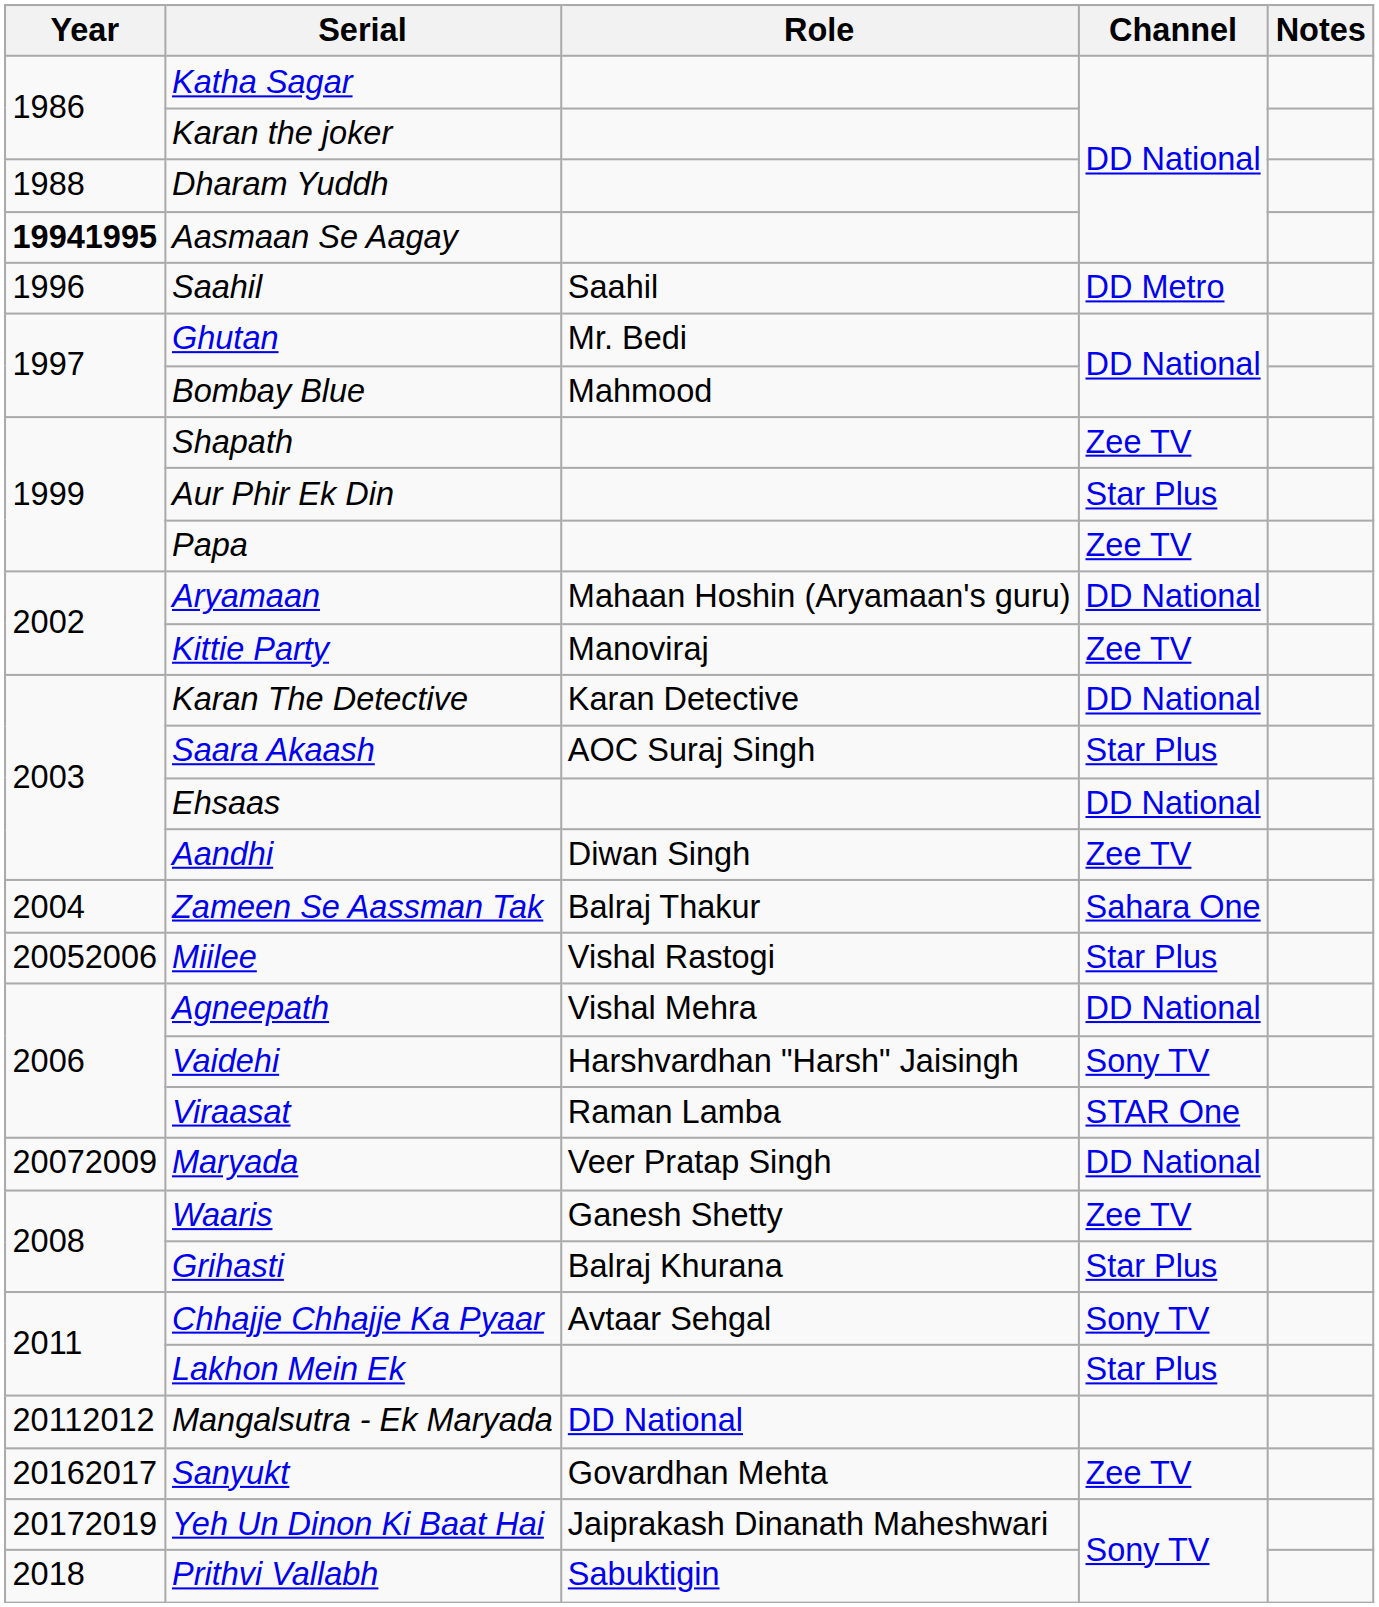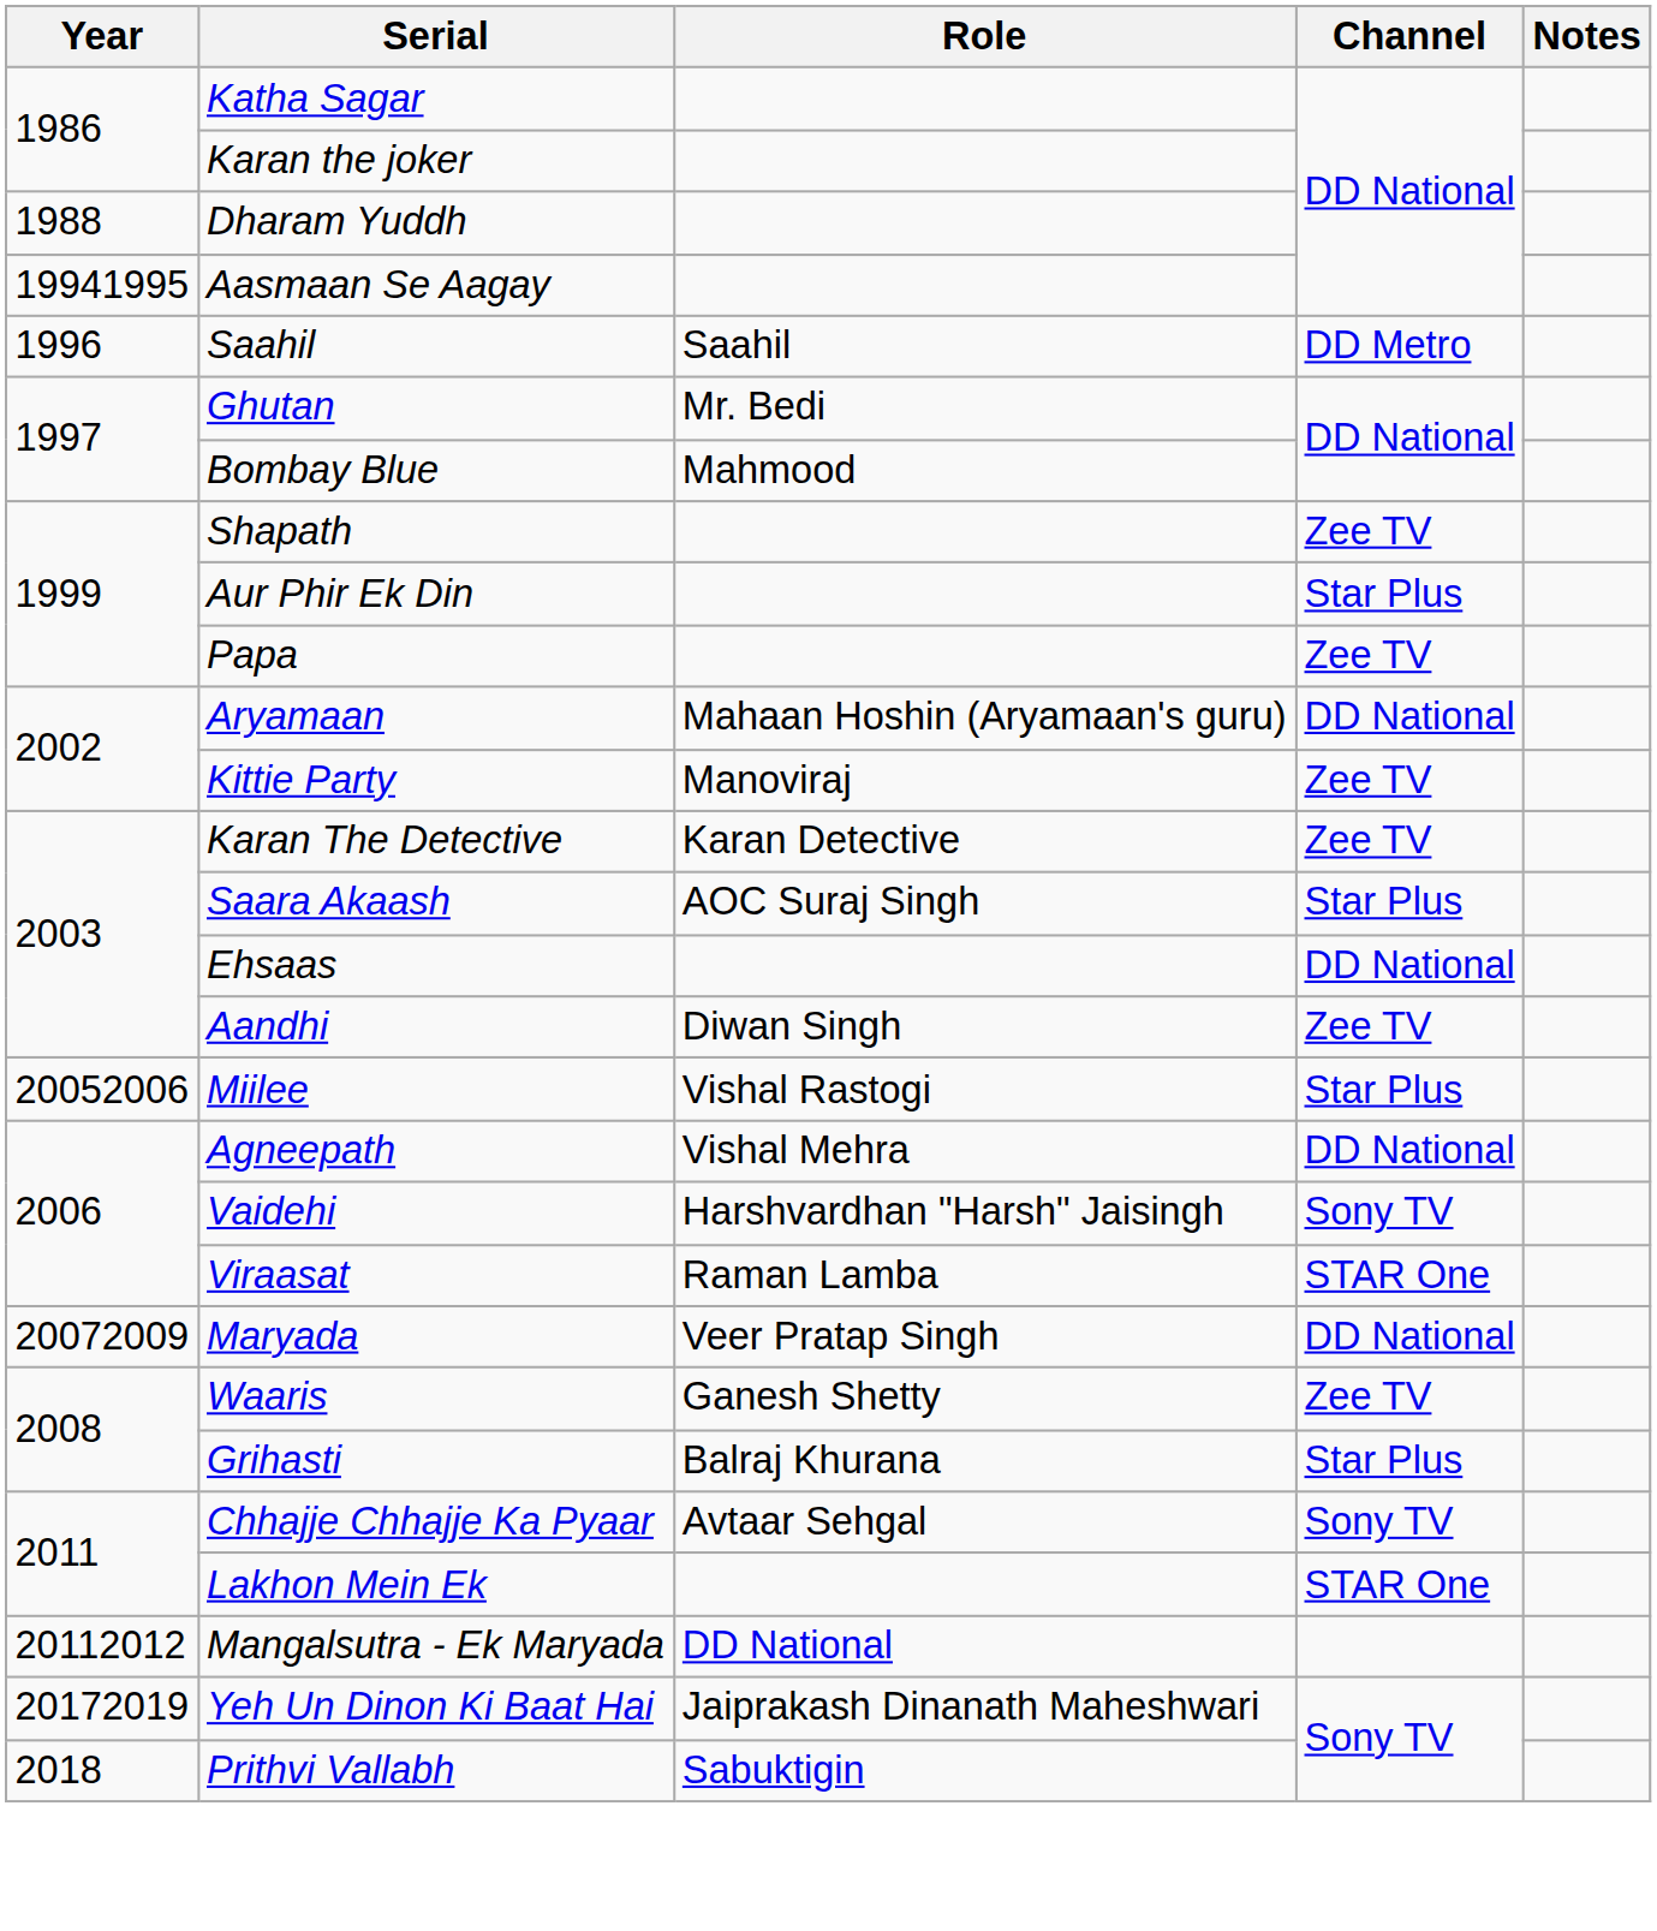 <table class="wikitable sortable mw-collapsible">
 <tr>
 <th scope="col">Year</th>
 <th scope="col">Serial</th>
 <th scope="col">Role</th>
 <th scope="col">Channel</th>
 <th scope="col" class="unsortable">Notes</th>
 </tr>
 <tr>
 <td rowspan="2">1986</td>
 <td><em><a href='#'>Katha Sagar</a></em></td>
 <td></td>
 <td rowspan="4"><a href='#'>DD National</a></td>
 <td></td>
 </tr>
 <tr>
 <td><em>Karan the joker</em></td>
 <td></td>
 <td></td>
 </tr>
 <tr>
 <td>1988</td>
 <td><em>Dharam Yuddh</em></td>
 <td></td>
 <td></td>
 </tr>
 <tr>
-<td><strong>19941995</strong></td>
+<td>19941995</td>
 <td><em>Aasmaan Se Aagay</em></td>
 <td></td>
 <td></td>
 </tr>
 <tr>
 <td>1996</td>
 <td><em>Saahil</em></td>
 <td>Saahil</td>
 <td><a href='#'>DD Metro</a></td>
 <td></td>
 </tr>
 <tr>
 <td rowspan="2">1997</td>
 <td><em><a href='#'>Ghutan</a></em></td>
 <td>Mr. Bedi</td>
 <td rowspan="2"><a href='#'>DD National</a></td>
 <td></td>
 </tr>
 <tr>
 <td><em>Bombay Blue</em></td>
 <td>Mahmood</td>
 <td></td>
 </tr>
 <tr>
 <td rowspan="3">1999</td>
 <td><em>Shapath</em></td>
 <td></td>
 <td><a href='#'>Zee TV</a></td>
 <td></td>
 </tr>
 <tr>
 <td><em>Aur Phir Ek Din</em></td>
 <td></td>
 <td><a href='#'>Star Plus</a></td>
 <td></td>
 </tr>
 <tr>
 <td><em>Papa</em></td>
 <td></td>
 <td><a href='#'>Zee TV</a></td>
 <td></td>
 </tr>
 <tr>
 <td rowspan="2">2002</td>
 <td><em><a href='#'>Aryamaan</a></em></td>
 <td>Mahaan Hoshin (Aryamaan's guru)</td>
 <td><a href='#'>DD National</a></td>
 <td></td>
 </tr>
 <tr>
 <td><em><a href='#'>Kittie Party</a></em></td>
 <td>Manoviraj</td>
 <td><a href='#'>Zee TV</a></td>
 <td></td>
 </tr>
 <tr>
 <td rowspan="4">2003</td>
 <td><em>Karan The Detective</em></td>
 <td>Karan Detective</td>
-<td><a href='#'>DD National</a></td>
+<td><a href='#'>Zee TV</a></td>
 <td></td>
 </tr>
 <tr>
 <td><em><a href='#'>Saara Akaash</a></em></td>
 <td>AOC Suraj Singh</td>
 <td><a href='#'>Star Plus</a></td>
 <td></td>
 </tr>
 <tr>
 <td><em>Ehsaas</em></td>
 <td></td>
 <td><a href='#'>DD National</a></td>
 <td></td>
 </tr>
 <tr>
 <td><em><a href='#'>Aandhi</a></em></td>
 <td>Diwan Singh</td>
 <td><a href='#'>Zee TV</a></td>
-<td></td>
-</tr>
-<tr>
-<td>2004</td>
-<td><em><a href='#'>Zameen Se Aassman Tak</a></em></td>
-<td>Balraj Thakur</td>
-<td><a href='#'>Sahara One</a></td>
 <td></td>
 </tr>
 <tr>
 <td>20052006</td>
 <td><em><a href='#'>Miilee</a></em></td>
 <td>Vishal Rastogi</td>
 <td><a href='#'>Star Plus</a></td>
 <td></td>
 </tr>
 <tr>
 <td rowspan="3">2006</td>
 <td><em><a href='#'>Agneepath</a></em></td>
 <td>Vishal Mehra</td>
 <td><a href='#'>DD National</a></td>
 <td></td>
 </tr>
 <tr>
 <td><em><a href='#'>Vaidehi</a></em></td>
 <td>Harshvardhan "Harsh" Jaisingh</td>
 <td><a href='#'>Sony TV</a></td>
 <td></td>
 </tr>
 <tr>
 <td><em><a href='#'>Viraasat</a></em></td>
 <td>Raman Lamba</td>
 <td><a href='#'>STAR One</a></td>
 <td></td>
 </tr>
 <tr>
 <td>20072009</td>
 <td><em><a href='#'>Maryada</a></em></td>
 <td>Veer Pratap Singh</td>
 <td><a href='#'>DD National</a></td>
 <td></td>
 </tr>
 <tr>
 <td rowspan="2">2008</td>
 <td><em><a href='#'>Waaris</a></em></td>
 <td>Ganesh Shetty</td>
 <td><a href='#'>Zee TV</a></td>
 <td></td>
 </tr>
 <tr>
 <td><em><a href='#'>Grihasti</a></em></td>
 <td>Balraj Khurana</td>
 <td><a href='#'>Star Plus</a></td>
 <td></td>
 </tr>
 <tr>
 <td rowspan="2">2011</td>
 <td><em><a href='#'>Chhajje Chhajje Ka Pyaar</a></em></td>
 <td>Avtaar Sehgal</td>
 <td><a href='#'>Sony TV</a></td>
 <td></td>
 </tr>
 <tr>
 <td><em><a href='#'>Lakhon Mein Ek</a></em></td>
 <td></td>
-<td><a href='#'>Star Plus</a></td>
+<td><a href='#'>STAR One</a></td>
 <td></td>
 </tr>
 <tr>
 <td>20112012</td>
 <td><em>Mangalsutra - Ek Maryada</em></td>
 <td><a href='#'>DD National</a></td>
-<td></td>
-</tr>
-<tr>
-<td>20162017</td>
-<td><em><a href='#'>Sanyukt</a></em></td>
-<td>Govardhan Mehta</td>
-<td><a href='#'>Zee TV</a></td>
 <td></td>
 </tr>
 <tr>
 <td>20172019</td>
 <td><em><a href='#'>Yeh Un Dinon Ki Baat Hai</a></em></td>
 <td>Jaiprakash Dinanath Maheshwari</td>
 <td rowspan="2"><a href='#'>Sony TV</a></td>
 <td></td>
 </tr>
 <tr>
 <td>2018</td>
 <td><em><a href='#'>Prithvi Vallabh</a></em></td>
 <td><a href='#'>Sabuktigin</a></td>
 <td></td>
 </tr>
 </table>
